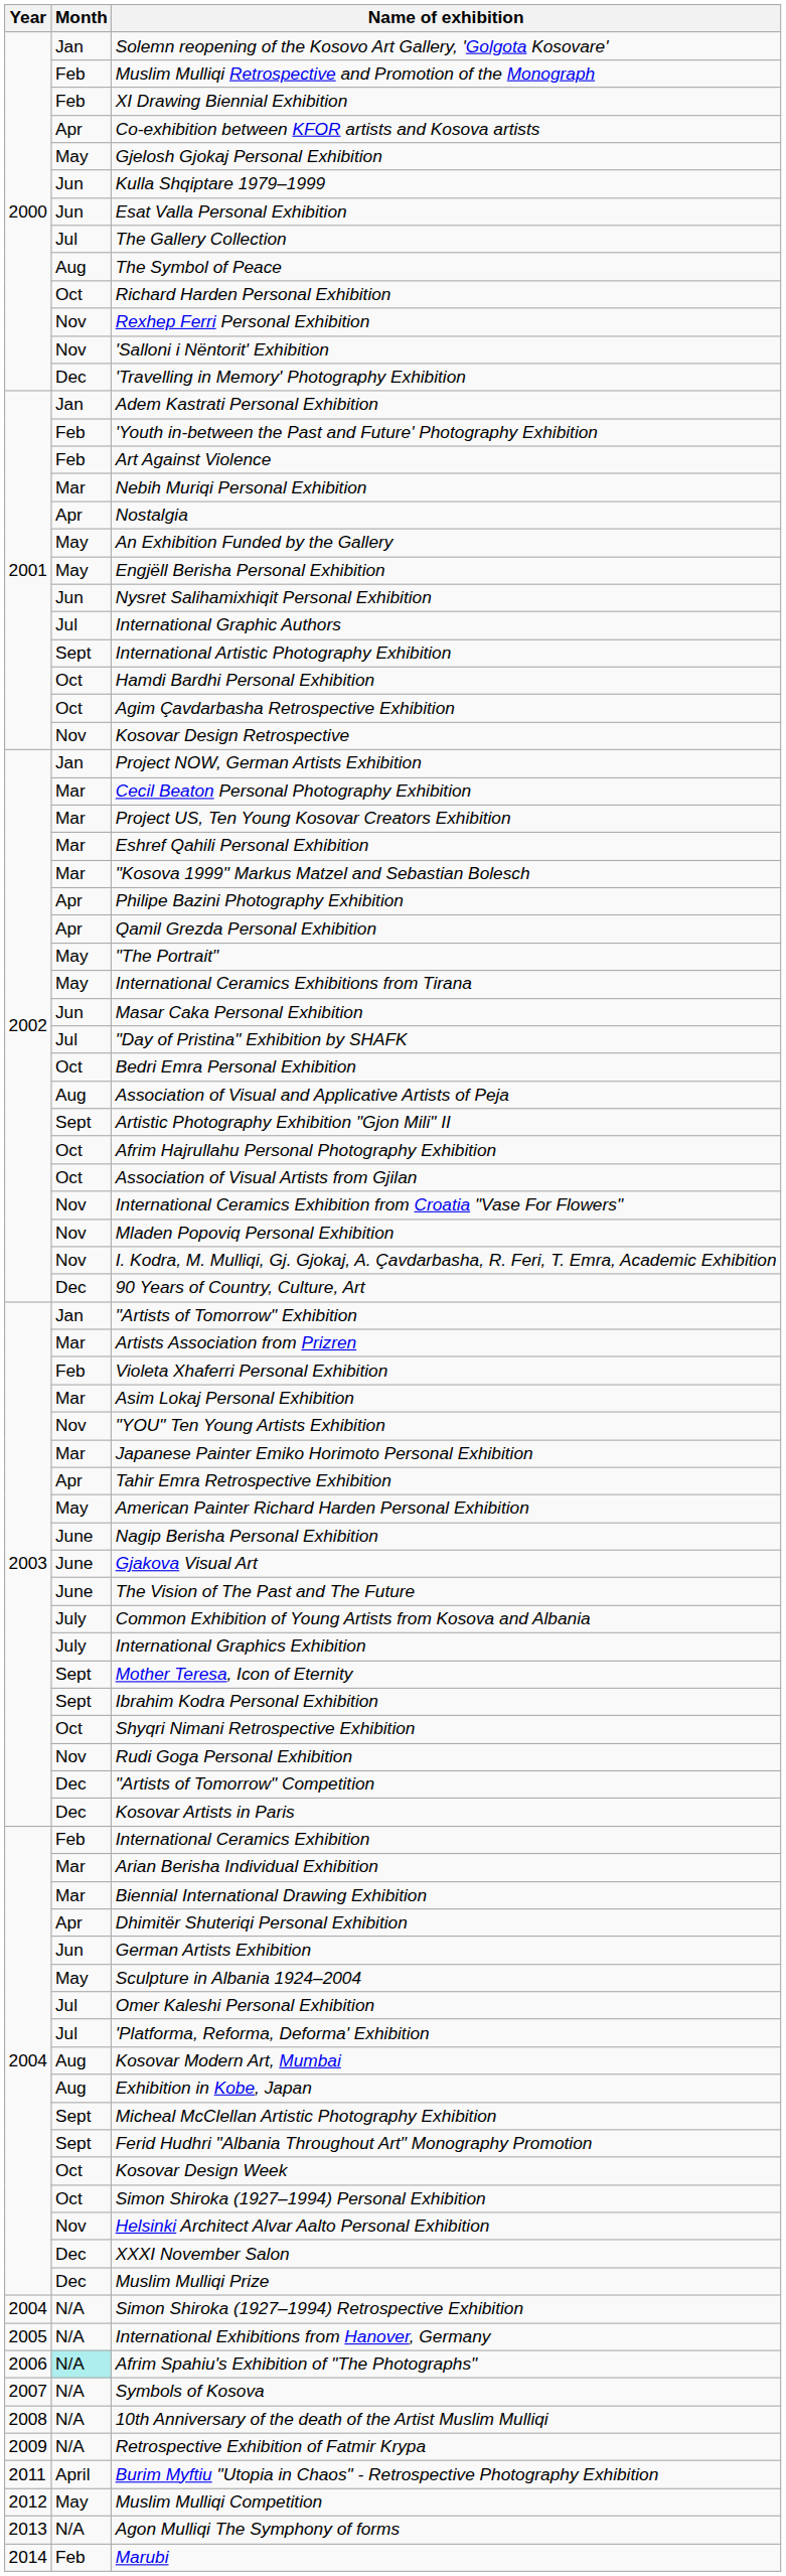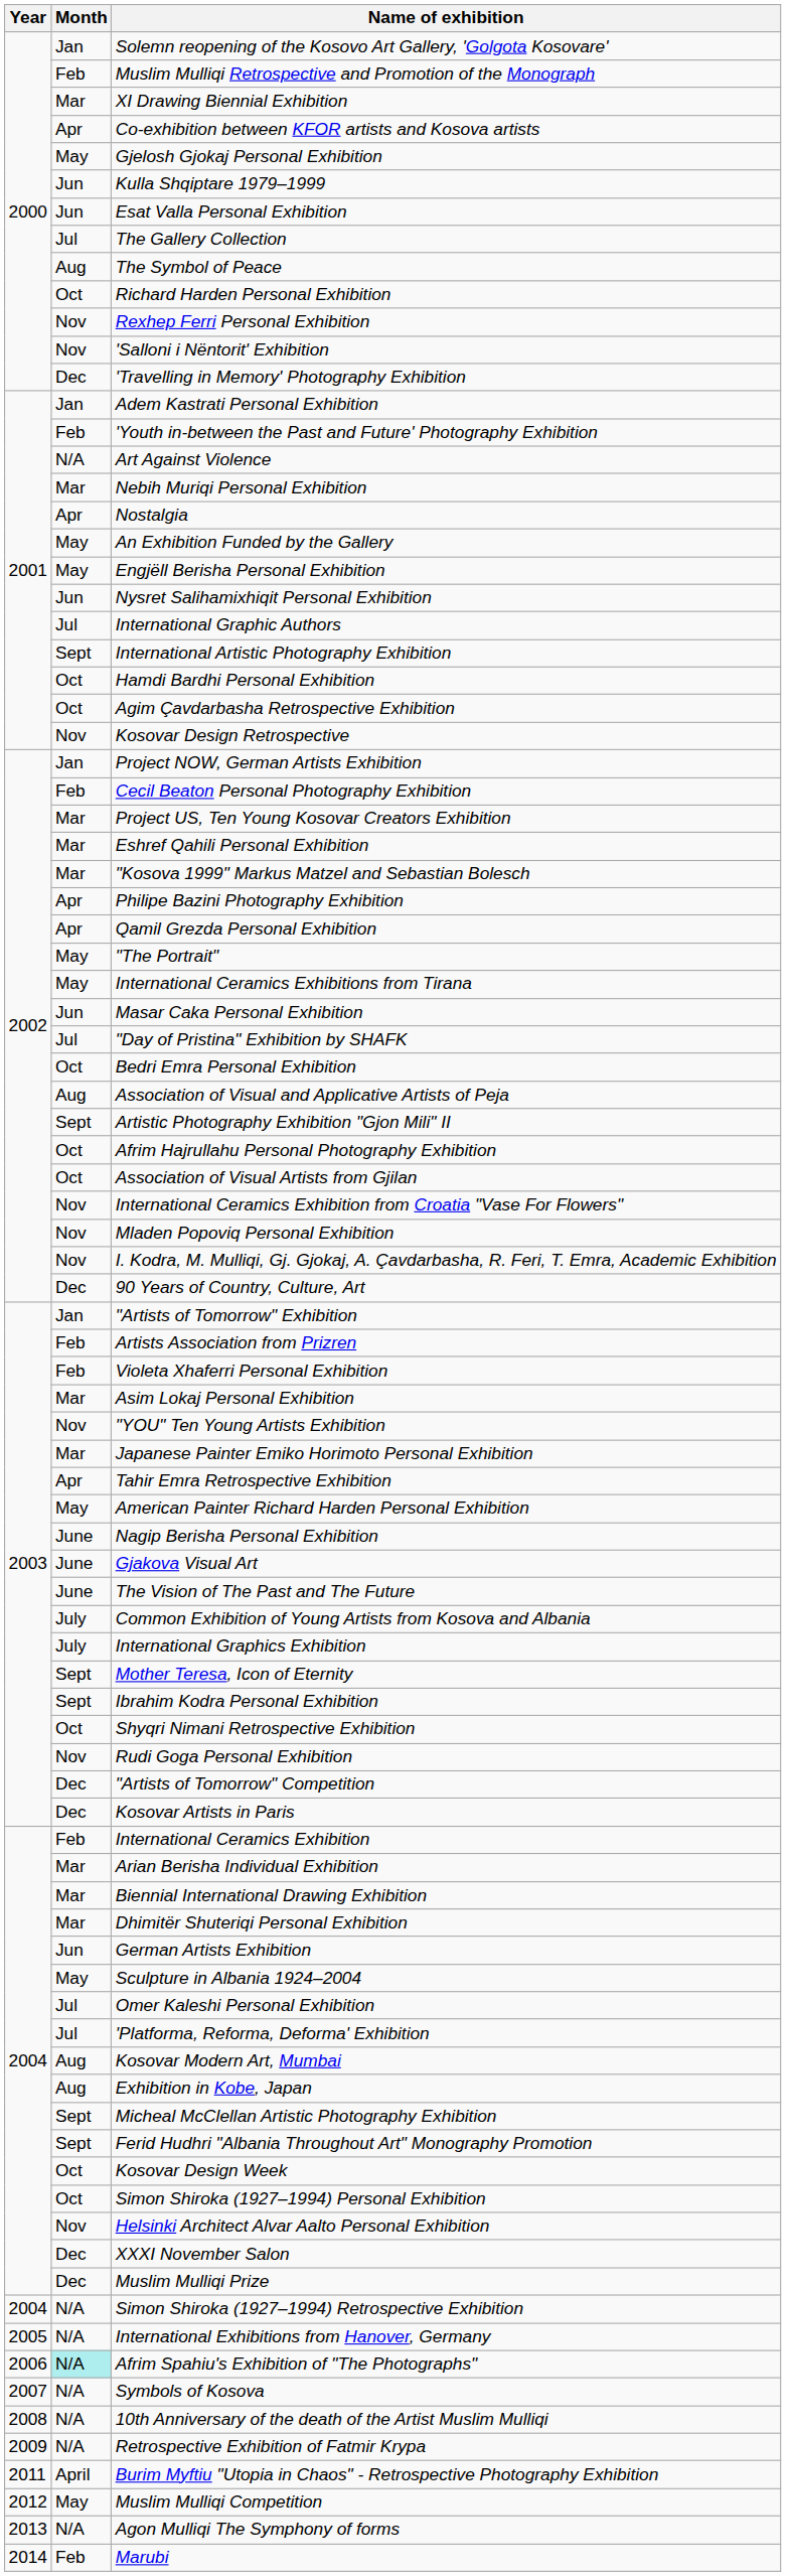 <table class="wikitable">
 <tr>
 <th>Year</th>
 <th>Month</th>
 <th>Name of exhibition</th>
 </tr>
 <tr>
 <td rowspan="13">2000</td>
 <td>Jan</td>
 <td><em>Solemn reopening of the Kosovo Art Gallery, '<a href='#'>Golgota</a> Kosovare' </em></td>
 </tr>
 <tr>
 <td>Feb</td>
 <td><em>Muslim Mulliqi <a href='#'>Retrospective</a> and Promotion of the <a href='#'>Monograph</a></em></td>
 </tr>
 <tr>
-<td>Feb</td>
+<td>Mar</td>
 <td><em>XI Drawing Biennial Exhibition</em></td>
 </tr>
 <tr>
 <td>Apr</td>
 <td><em>Co-exhibition between <a href='#'>KFOR</a> artists and Kosova artists</em></td>
 </tr>
 <tr>
 <td>May</td>
 <td><em>Gjelosh Gjokaj Personal Exhibition</em></td>
 </tr>
 <tr>
 <td>Jun</td>
 <td><em>Kulla Shqiptare 1979–1999</em></td>
 </tr>
 <tr>
 <td>Jun</td>
 <td><em>Esat Valla Personal Exhibition</em></td>
 </tr>
 <tr>
 <td>Jul</td>
 <td><em>The Gallery Collection</em></td>
 </tr>
 <tr>
 <td>Aug</td>
 <td><em>The Symbol of Peace</em></td>
 </tr>
 <tr>
 <td>Oct</td>
 <td><em>Richard Harden Personal Exhibition</em></td>
 </tr>
 <tr>
 <td>Nov</td>
 <td><em><a href='#'>Rexhep Ferri</a> Personal Exhibition</em></td>
 </tr>
 <tr>
 <td>Nov</td>
 <td><em> 'Salloni i Nëntorit' Exhibition</em></td>
 </tr>
 <tr>
 <td>Dec</td>
 <td><em> 'Travelling in Memory' Photography Exhibition</em></td>
 </tr>
 <tr>
 <td rowspan="13">2001</td>
 <td>Jan</td>
 <td><em>Adem Kastrati Personal Exhibition</em></td>
 </tr>
 <tr>
 <td>Feb</td>
 <td><em> 'Youth in-between the Past and Future' Photography Exhibition</em></td>
 </tr>
 <tr>
-<td>Feb</td>
+<td>N/A</td>
 <td><em>Art Against Violence</em></td>
 </tr>
 <tr>
 <td>Mar</td>
 <td><em>Nebih Muriqi Personal Exhibition</em></td>
 </tr>
 <tr>
 <td>Apr</td>
 <td><em>Nostalgia</em></td>
 </tr>
 <tr>
 <td>May</td>
 <td><em>An Exhibition Funded by the Gallery</em></td>
 </tr>
 <tr>
 <td>May</td>
 <td><em>Engjëll Berisha Personal Exhibition</em></td>
 </tr>
 <tr>
 <td>Jun</td>
 <td><em>Nysret Salihamixhiqit Personal Exhibition</em></td>
 </tr>
 <tr>
 <td>Jul</td>
 <td><em>International Graphic Authors</em></td>
 </tr>
 <tr>
 <td>Sept</td>
 <td><em>International Artistic Photography Exhibition</em></td>
 </tr>
 <tr>
 <td>Oct</td>
 <td><em>Hamdi Bardhi Personal Exhibition</em></td>
 </tr>
 <tr>
 <td>Oct</td>
 <td><em>Agim Çavdarbasha Retrospective Exhibition</em></td>
 </tr>
 <tr>
 <td>Nov</td>
 <td><em>Kosovar Design Retrospective</em></td>
 </tr>
 <tr>
 <td rowspan="20">2002</td>
 <td>Jan</td>
 <td><em>Project NOW, German Artists Exhibition</em></td>
 </tr>
 <tr>
-<td>Mar</td>
+<td>Feb</td>
 <td><em><a href='#'>Cecil Beaton</a> Personal Photography Exhibition</em></td>
 </tr>
 <tr>
 <td>Mar</td>
 <td><em>Project US, Ten Young Kosovar Creators Exhibition</em></td>
 </tr>
 <tr>
 <td>Mar</td>
 <td><em>Eshref Qahili Personal Exhibition</em></td>
 </tr>
 <tr>
 <td>Mar</td>
 <td><em>"Kosova 1999" Markus Matzel and Sebastian Bolesch</em></td>
 </tr>
 <tr>
 <td>Apr</td>
 <td><em>Philipe Bazini Photography Exhibition</em></td>
 </tr>
 <tr>
 <td>Apr</td>
 <td><em>Qamil Grezda Personal Exhibition</em></td>
 </tr>
 <tr>
 <td>May</td>
 <td><em>"The Portrait"</em></td>
 </tr>
 <tr>
 <td>May</td>
 <td><em>International Ceramics Exhibitions from Tirana</em></td>
 </tr>
 <tr>
 <td>Jun</td>
 <td><em>Masar Caka Personal Exhibition</em></td>
 </tr>
 <tr>
 <td>Jul</td>
 <td><em>"Day of Pristina" Exhibition by SHAFK</em></td>
 </tr>
 <tr>
 <td>Oct</td>
 <td><em>Bedri Emra Personal Exhibition</em></td>
 </tr>
 <tr>
 <td>Aug</td>
 <td><em>Association of Visual and Applicative Artists of Peja</em></td>
 </tr>
 <tr>
 <td>Sept</td>
 <td><em>Artistic Photography Exhibition "Gjon Mili" II</em></td>
 </tr>
 <tr>
 <td>Oct</td>
 <td><em>Afrim Hajrullahu Personal Photography Exhibition</em></td>
 </tr>
 <tr>
 <td>Oct</td>
 <td><em>Association of Visual Artists from Gjilan</em></td>
 </tr>
 <tr>
 <td>Nov</td>
 <td><em>International Ceramics Exhibition from <a href='#'>Croatia</a> "Vase For Flowers"</em></td>
 </tr>
 <tr>
 <td>Nov</td>
 <td><em>Mladen Popoviq Personal Exhibition</em></td>
 </tr>
 <tr>
 <td>Nov</td>
 <td><em>I. Kodra, M. Mulliqi, Gj. Gjokaj, A. Çavdarbasha, R. Feri, T. Emra, Academic Exhibition</em></td>
 </tr>
 <tr>
 <td>Dec</td>
 <td><em>90 Years of Country, Culture, Art</em></td>
 </tr>
 <tr>
 <td rowspan="19">2003</td>
 <td>Jan</td>
 <td><em>"Artists of Tomorrow" Exhibition</em></td>
 </tr>
 <tr>
-<td>Mar</td>
+<td>Feb</td>
 <td><em>Artists Association from <a href='#'>Prizren</a></em></td>
 </tr>
 <tr>
 <td>Feb</td>
 <td><em>Violeta Xhaferri Personal Exhibition</em></td>
 </tr>
 <tr>
 <td>Mar</td>
 <td><em>Asim Lokaj Personal Exhibition</em></td>
 </tr>
 <tr>
 <td>Nov</td>
 <td><em> "YOU" Ten Young Artists Exhibition</em></td>
 </tr>
 <tr>
 <td>Mar</td>
 <td><em>Japanese Painter Emiko Horimoto Personal Exhibition</em></td>
 </tr>
 <tr>
 <td>Apr</td>
 <td><em>Tahir Emra Retrospective Exhibition</em></td>
 </tr>
 <tr>
 <td>May</td>
 <td><em>American Painter Richard Harden Personal Exhibition</em></td>
 </tr>
 <tr>
 <td>June</td>
 <td><em>Nagip Berisha Personal Exhibition</em></td>
 </tr>
 <tr>
 <td>June</td>
 <td><em><a href='#'>Gjakova</a> Visual Art</em></td>
 </tr>
 <tr>
 <td>June</td>
 <td><em>The Vision of The Past and The Future</em></td>
 </tr>
 <tr>
 <td>July</td>
 <td><em>Common Exhibition of Young Artists from Kosova and Albania</em></td>
 </tr>
 <tr>
 <td>July</td>
 <td><em>International Graphics Exhibition</em></td>
 </tr>
 <tr>
 <td>Sept</td>
 <td><em><a href='#'>Mother Teresa</a>, Icon of Eternity</em></td>
 </tr>
 <tr>
 <td>Sept</td>
 <td><em>Ibrahim Kodra Personal Exhibition</em></td>
 </tr>
 <tr>
 <td>Oct</td>
 <td><em>Shyqri Nimani Retrospective Exhibition</em></td>
 </tr>
 <tr>
 <td>Nov</td>
 <td><em>Rudi Goga Personal Exhibition</em></td>
 </tr>
 <tr>
 <td>Dec</td>
 <td><em> "Artists of Tomorrow" Competition</em></td>
 </tr>
 <tr>
 <td>Dec</td>
 <td><em> Kosovar Artists in Paris</em></td>
 </tr>
 <tr>
 <td rowspan="17">2004</td>
 <td>Feb</td>
 <td><em>International Ceramics Exhibition</em></td>
 </tr>
 <tr>
 <td>Mar</td>
 <td><em>Arian Berisha Individual Exhibition</em></td>
 </tr>
 <tr>
 <td>Mar</td>
 <td><em>Biennial International Drawing Exhibition</em></td>
 </tr>
 <tr>
-<td>Apr</td>
+<td>Mar</td>
 <td><em>Dhimitër Shuteriqi Personal Exhibition</em></td>
 </tr>
 <tr>
 <td>Jun</td>
 <td><em>German Artists Exhibition</em></td>
 </tr>
 <tr>
 <td>May</td>
 <td><em>Sculpture in Albania 1924–2004</em></td>
 </tr>
 <tr>
 <td>Jul</td>
 <td><em>Omer Kaleshi Personal Exhibition</em></td>
 </tr>
 <tr>
 <td>Jul</td>
 <td><em> 'Platforma, Reforma, Deforma' Exhibition</em></td>
 </tr>
 <tr>
 <td>Aug</td>
 <td><em>Kosovar Modern Art, <a href='#'>Mumbai</a></em></td>
 </tr>
 <tr>
 <td>Aug</td>
 <td><em>Exhibition in <a href='#'>Kobe</a>, Japan</em></td>
 </tr>
 <tr>
 <td>Sept</td>
 <td><em>Micheal McClellan Artistic Photography Exhibition</em></td>
 </tr>
 <tr>
 <td>Sept</td>
 <td><em>Ferid Hudhri "Albania Throughout Art" Monography Promotion</em></td>
 </tr>
 <tr>
 <td>Oct</td>
 <td><em>Kosovar Design Week</em></td>
 </tr>
 <tr>
 <td>Oct</td>
 <td><em>Simon Shiroka (1927–1994) Personal Exhibition</em></td>
 </tr>
 <tr>
 <td>Nov</td>
 <td><em><a href='#'>Helsinki</a> Architect Alvar Aalto Personal Exhibition</em></td>
 </tr>
 <tr>
 <td>Dec</td>
 <td><em>XXXI November Salon</em></td>
 </tr>
 <tr>
 <td>Dec</td>
 <td><em>Muslim Mulliqi Prize</em></td>
 </tr>
 <tr>
 <td>2004</td>
 <td>N/A</td>
 <td><em>Simon Shiroka (1927–1994) Retrospective Exhibition</em></td>
 </tr>
 <tr>
 <td>2005</td>
 <td>N/A</td>
 <td><em>International Exhibitions from <a href='#'>Hanover</a>, Germany</em></td>
 </tr>
 <tr>
 <td>2006</td>
 <td style="background: paleturquoise;">N/A</td>
 <td><em>Afrim Spahiu's Exhibition of "The Photographs"</em></td>
 </tr>
 <tr>
 <td>2007</td>
 <td>N/A</td>
 <td><em>Symbols of Kosova</em></td>
 </tr>
 <tr>
 <td>2008</td>
 <td>N/A</td>
 <td><em>10th Anniversary of the death of the Artist Muslim Mulliqi</em></td>
 </tr>
 <tr>
 <td>2009</td>
 <td>N/A</td>
 <td><em>Retrospective Exhibition of Fatmir Krypa</em></td>
 </tr>
 <tr>
 <td>2011</td>
 <td>April</td>
 <td><em><a href='#'>Burim Myftiu</a> "Utopia in Chaos" - Retrospective Photography Exhibition</em></td>
 </tr>
 <tr>
 <td>2012</td>
 <td>May</td>
 <td><em>Muslim Mulliqi Competition</em></td>
 </tr>
 <tr>
 <td>2013</td>
 <td>N/A</td>
 <td><em>Agon Mulliqi The Symphony of forms</em></td>
 </tr>
 <tr>
 <td>2014</td>
 <td>Feb</td>
 <td><em><a href='#'>Marubi</a></em></td>
 </tr>
 </table>
